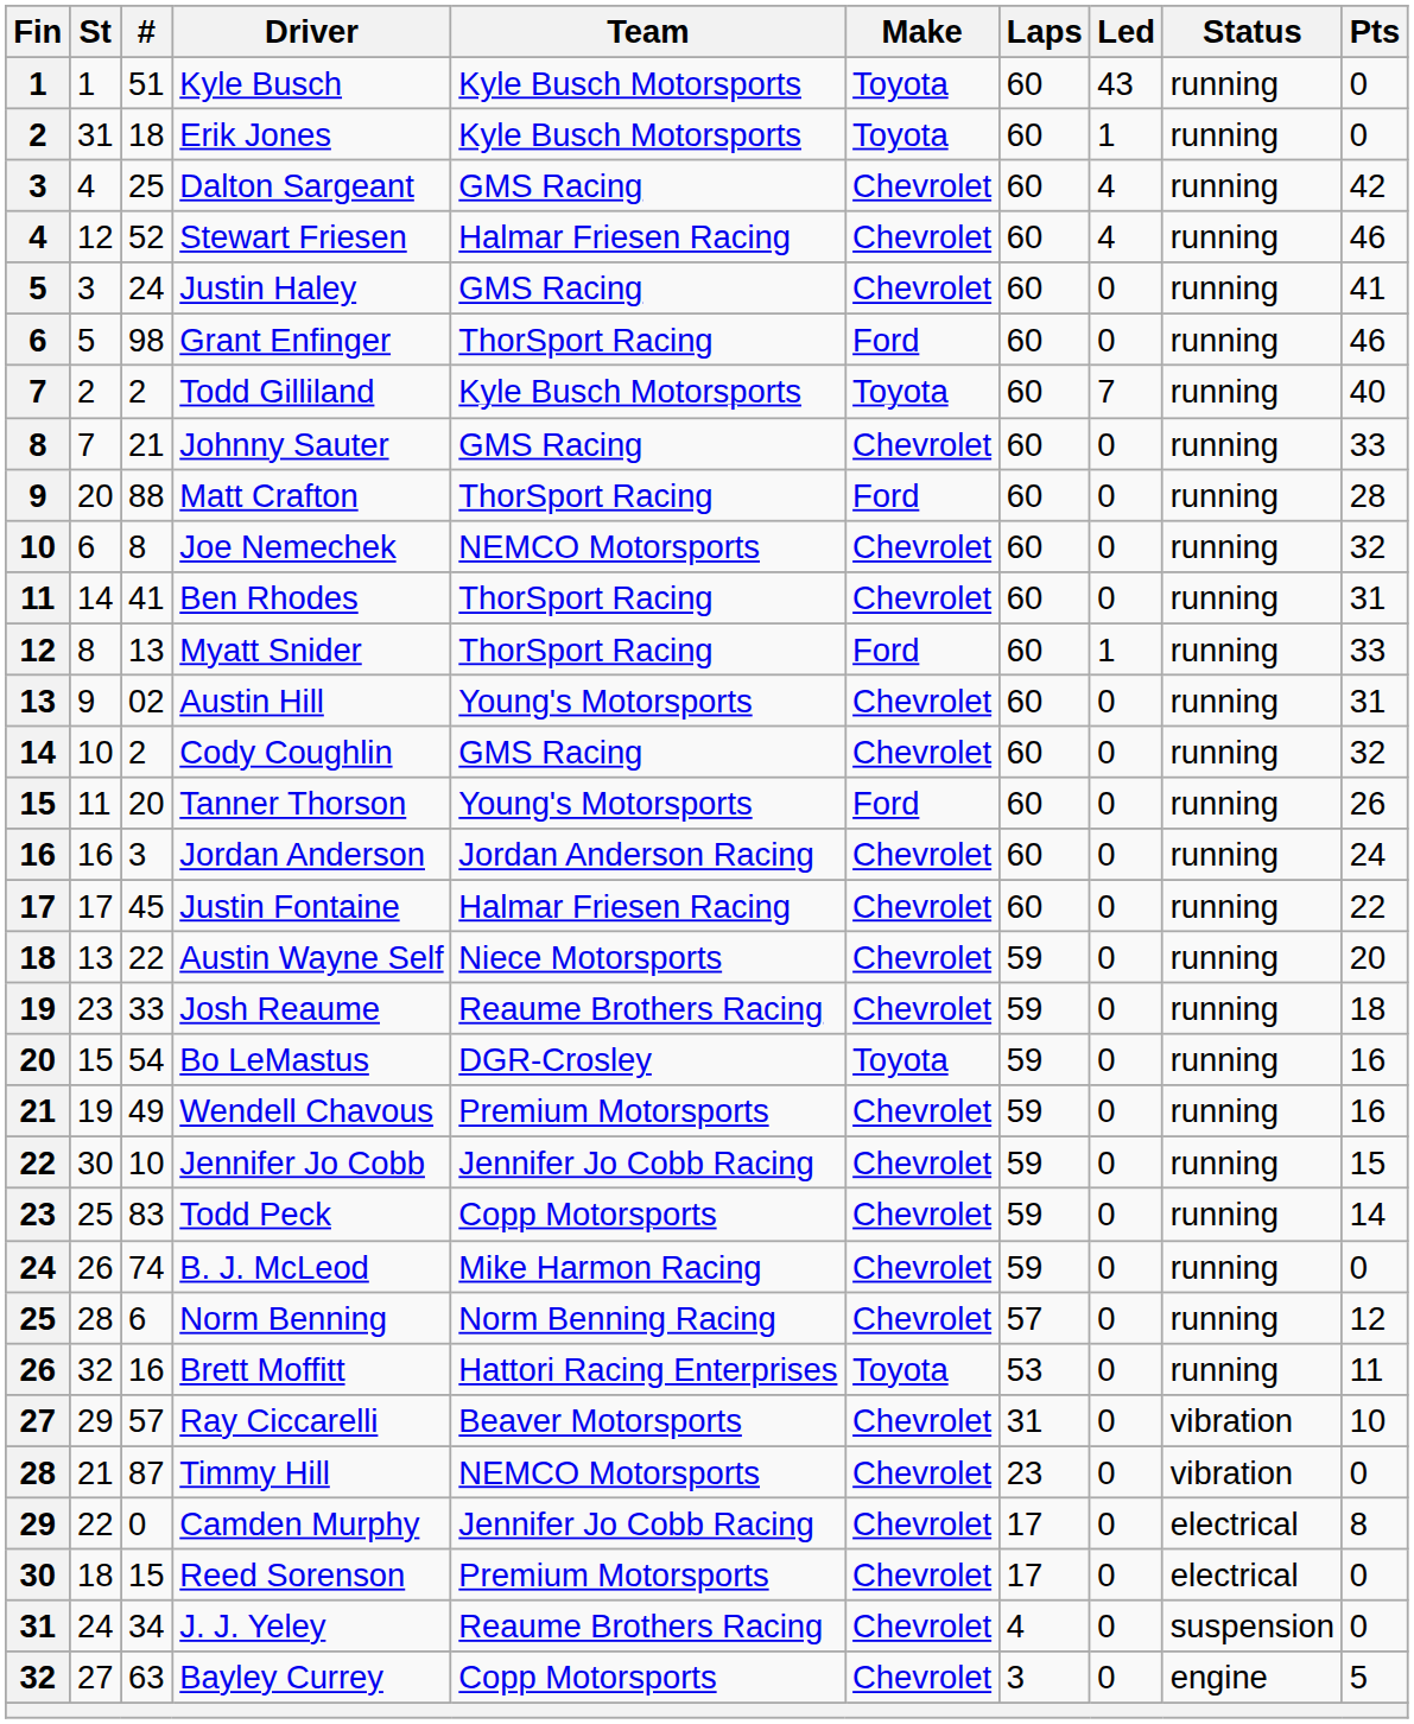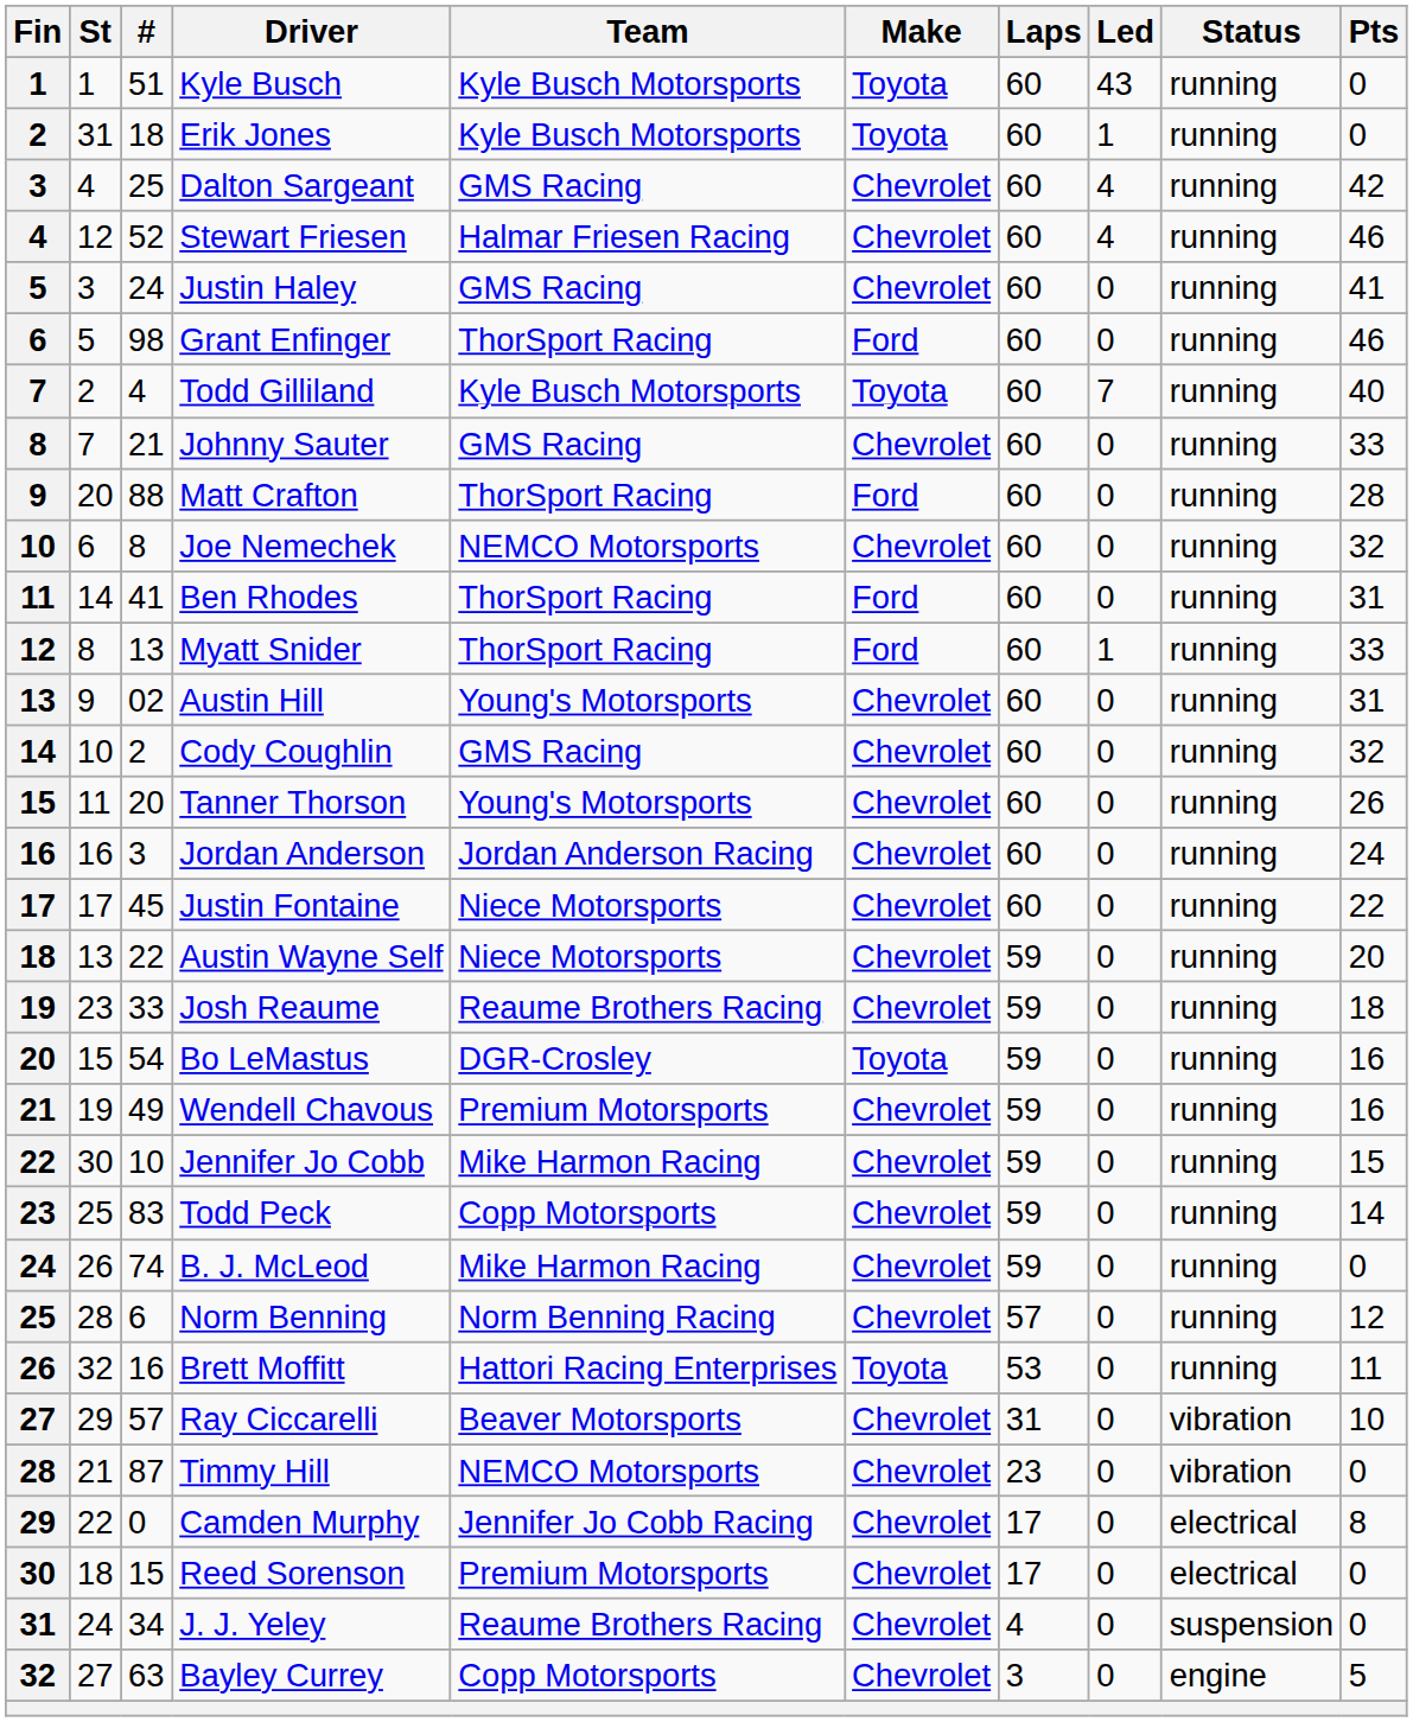 <table class="wikitable" style="font-size:95%">
 <tr>
 <th>Fin</th>
 <th>St</th>
 <th>#</th>
 <th>Driver</th>
 <th>Team</th>
 <th>Make</th>
 <th>Laps</th>
 <th>Led</th>
 <th>Status</th>
 <th>Pts</th>
 </tr>
 <tr>
 <th>1</th>
 <td>1</td>
 <td>51</td>
 <td><a href='#'>Kyle Busch</a></td>
 <td><a href='#'>Kyle Busch Motorsports</a></td>
 <td><a href='#'>Toyota</a></td>
 <td>60</td>
 <td>43</td>
 <td>running</td>
 <td>0</td>
 </tr>
 <tr>
 <th>2</th>
 <td>31</td>
 <td>18</td>
 <td><a href='#'>Erik Jones</a></td>
 <td><a href='#'>Kyle Busch Motorsports</a></td>
 <td><a href='#'>Toyota</a></td>
 <td>60</td>
 <td>1</td>
 <td>running</td>
 <td>0</td>
 </tr>
 <tr>
 <th>3</th>
 <td>4</td>
 <td>25</td>
 <td><a href='#'>Dalton Sargeant</a></td>
 <td><a href='#'>GMS Racing</a></td>
 <td><a href='#'>Chevrolet</a></td>
 <td>60</td>
 <td>4</td>
 <td>running</td>
 <td>42</td>
 </tr>
 <tr>
 <th>4</th>
 <td>12</td>
 <td>52</td>
 <td><a href='#'>Stewart Friesen</a></td>
 <td><a href='#'>Halmar Friesen Racing</a></td>
 <td><a href='#'>Chevrolet</a></td>
 <td>60</td>
 <td>4</td>
 <td>running</td>
 <td>46</td>
 </tr>
 <tr>
 <th>5</th>
 <td>3</td>
 <td>24</td>
 <td><a href='#'>Justin Haley</a></td>
 <td><a href='#'>GMS Racing</a></td>
 <td><a href='#'>Chevrolet</a></td>
 <td>60</td>
 <td>0</td>
 <td>running</td>
 <td>41</td>
 </tr>
 <tr>
 <th>6</th>
 <td>5</td>
 <td>98</td>
 <td><a href='#'>Grant Enfinger</a></td>
 <td><a href='#'>ThorSport Racing</a></td>
 <td><a href='#'>Ford</a></td>
 <td>60</td>
 <td>0</td>
 <td>running</td>
 <td>46</td>
 </tr>
 <tr>
 <th>7</th>
 <td>2</td>
-<td>2</td>
+<td>4</td>
 <td><a href='#'>Todd Gilliland</a></td>
 <td><a href='#'>Kyle Busch Motorsports</a></td>
 <td><a href='#'>Toyota</a></td>
 <td>60</td>
 <td>7</td>
 <td>running</td>
 <td>40</td>
 </tr>
 <tr>
 <th>8</th>
 <td>7</td>
 <td>21</td>
 <td><a href='#'>Johnny Sauter</a></td>
 <td><a href='#'>GMS Racing</a></td>
 <td><a href='#'>Chevrolet</a></td>
 <td>60</td>
 <td>0</td>
 <td>running</td>
 <td>33</td>
 </tr>
 <tr>
 <th>9</th>
 <td>20</td>
 <td>88</td>
 <td><a href='#'>Matt Crafton</a></td>
 <td><a href='#'>ThorSport Racing</a></td>
 <td><a href='#'>Ford</a></td>
 <td>60</td>
 <td>0</td>
 <td>running</td>
 <td>28</td>
 </tr>
 <tr>
 <th>10</th>
 <td>6</td>
 <td>8</td>
 <td><a href='#'>Joe Nemechek</a></td>
 <td><a href='#'>NEMCO Motorsports</a></td>
 <td><a href='#'>Chevrolet</a></td>
 <td>60</td>
 <td>0</td>
 <td>running</td>
 <td>32</td>
 </tr>
 <tr>
 <th>11</th>
 <td>14</td>
 <td>41</td>
 <td><a href='#'>Ben Rhodes</a></td>
 <td><a href='#'>ThorSport Racing</a></td>
-<td><a href='#'>Chevrolet</a></td>
+<td><a href='#'>Ford</a></td>
 <td>60</td>
 <td>0</td>
 <td>running</td>
 <td>31</td>
 </tr>
 <tr>
 <th>12</th>
 <td>8</td>
 <td>13</td>
 <td><a href='#'>Myatt Snider</a></td>
 <td><a href='#'>ThorSport Racing</a></td>
 <td><a href='#'>Ford</a></td>
 <td>60</td>
 <td>1</td>
 <td>running</td>
 <td>33</td>
 </tr>
 <tr>
 <th>13</th>
 <td>9</td>
 <td>02</td>
 <td><a href='#'>Austin Hill</a></td>
 <td><a href='#'>Young's Motorsports</a></td>
 <td><a href='#'>Chevrolet</a></td>
 <td>60</td>
 <td>0</td>
 <td>running</td>
 <td>31</td>
 </tr>
 <tr>
 <th>14</th>
 <td>10</td>
 <td>2</td>
 <td><a href='#'>Cody Coughlin</a></td>
 <td><a href='#'>GMS Racing</a></td>
 <td><a href='#'>Chevrolet</a></td>
 <td>60</td>
 <td>0</td>
 <td>running</td>
 <td>32</td>
 </tr>
 <tr>
 <th>15</th>
 <td>11</td>
 <td>20</td>
 <td><a href='#'>Tanner Thorson</a></td>
 <td><a href='#'>Young's Motorsports</a></td>
-<td><a href='#'>Ford</a></td>
+<td><a href='#'>Chevrolet</a></td>
 <td>60</td>
 <td>0</td>
 <td>running</td>
 <td>26</td>
 </tr>
 <tr>
 <th>16</th>
 <td>16</td>
 <td>3</td>
 <td><a href='#'>Jordan Anderson</a></td>
 <td><a href='#'>Jordan Anderson Racing</a></td>
 <td><a href='#'>Chevrolet</a></td>
 <td>60</td>
 <td>0</td>
 <td>running</td>
 <td>24</td>
 </tr>
 <tr>
 <th>17</th>
 <td>17</td>
 <td>45</td>
 <td><a href='#'>Justin Fontaine</a></td>
-<td><a href='#'>Halmar Friesen Racing</a></td>
+<td><a href='#'>Niece Motorsports</a></td>
 <td><a href='#'>Chevrolet</a></td>
 <td>60</td>
 <td>0</td>
 <td>running</td>
 <td>22</td>
 </tr>
 <tr>
 <th>18</th>
 <td>13</td>
 <td>22</td>
 <td><a href='#'>Austin Wayne Self</a></td>
 <td><a href='#'>Niece Motorsports</a></td>
 <td><a href='#'>Chevrolet</a></td>
 <td>59</td>
 <td>0</td>
 <td>running</td>
 <td>20</td>
 </tr>
 <tr>
 <th>19</th>
 <td>23</td>
 <td>33</td>
 <td><a href='#'>Josh Reaume</a></td>
 <td><a href='#'>Reaume Brothers Racing</a></td>
 <td><a href='#'>Chevrolet</a></td>
 <td>59</td>
 <td>0</td>
 <td>running</td>
 <td>18</td>
 </tr>
 <tr>
 <th>20</th>
 <td>15</td>
 <td>54</td>
 <td><a href='#'>Bo LeMastus</a></td>
 <td><a href='#'>DGR-Crosley</a></td>
 <td><a href='#'>Toyota</a></td>
 <td>59</td>
 <td>0</td>
 <td>running</td>
 <td>16</td>
 </tr>
 <tr>
 <th>21</th>
 <td>19</td>
 <td>49</td>
 <td><a href='#'>Wendell Chavous</a></td>
 <td><a href='#'>Premium Motorsports</a></td>
 <td><a href='#'>Chevrolet</a></td>
 <td>59</td>
 <td>0</td>
 <td>running</td>
 <td>16</td>
 </tr>
 <tr>
 <th>22</th>
 <td>30</td>
 <td>10</td>
 <td><a href='#'>Jennifer Jo Cobb</a></td>
-<td><a href='#'>Jennifer Jo Cobb Racing</a></td>
+<td><a href='#'>Mike Harmon Racing</a></td>
 <td><a href='#'>Chevrolet</a></td>
 <td>59</td>
 <td>0</td>
 <td>running</td>
 <td>15</td>
 </tr>
 <tr>
 <th>23</th>
 <td>25</td>
 <td>83</td>
 <td><a href='#'>Todd Peck</a></td>
 <td><a href='#'>Copp Motorsports</a></td>
 <td><a href='#'>Chevrolet</a></td>
 <td>59</td>
 <td>0</td>
 <td>running</td>
 <td>14</td>
 </tr>
 <tr>
 <th>24</th>
 <td>26</td>
 <td>74</td>
 <td><a href='#'>B. J. McLeod</a></td>
 <td><a href='#'>Mike Harmon Racing</a></td>
 <td><a href='#'>Chevrolet</a></td>
 <td>59</td>
 <td>0</td>
 <td>running</td>
 <td>0</td>
 </tr>
 <tr>
 <th>25</th>
 <td>28</td>
 <td>6</td>
 <td><a href='#'>Norm Benning</a></td>
 <td><a href='#'>Norm Benning Racing</a></td>
 <td><a href='#'>Chevrolet</a></td>
 <td>57</td>
 <td>0</td>
 <td>running</td>
 <td>12</td>
 </tr>
 <tr>
 <th>26</th>
 <td>32</td>
 <td>16</td>
 <td><a href='#'>Brett Moffitt</a></td>
 <td><a href='#'>Hattori Racing Enterprises</a></td>
 <td><a href='#'>Toyota</a></td>
 <td>53</td>
 <td>0</td>
 <td>running</td>
 <td>11</td>
 </tr>
 <tr>
 <th>27</th>
 <td>29</td>
 <td>57</td>
 <td><a href='#'>Ray Ciccarelli</a></td>
 <td><a href='#'>Beaver Motorsports</a></td>
 <td><a href='#'>Chevrolet</a></td>
 <td>31</td>
 <td>0</td>
 <td>vibration</td>
 <td>10</td>
 </tr>
 <tr>
 <th>28</th>
 <td>21</td>
 <td>87</td>
 <td><a href='#'>Timmy Hill</a></td>
 <td><a href='#'>NEMCO Motorsports</a></td>
 <td><a href='#'>Chevrolet</a></td>
 <td>23</td>
 <td>0</td>
 <td>vibration</td>
 <td>0</td>
 </tr>
 <tr>
 <th>29</th>
 <td>22</td>
 <td>0</td>
 <td><a href='#'>Camden Murphy</a></td>
 <td><a href='#'>Jennifer Jo Cobb Racing</a></td>
 <td><a href='#'>Chevrolet</a></td>
 <td>17</td>
 <td>0</td>
 <td>electrical</td>
 <td>8</td>
 </tr>
 <tr>
 <th>30</th>
 <td>18</td>
 <td>15</td>
 <td><a href='#'>Reed Sorenson</a></td>
 <td><a href='#'>Premium Motorsports</a></td>
 <td><a href='#'>Chevrolet</a></td>
 <td>17</td>
 <td>0</td>
 <td>electrical</td>
 <td>0</td>
 </tr>
 <tr>
 <th>31</th>
 <td>24</td>
 <td>34</td>
 <td><a href='#'>J. J. Yeley</a></td>
 <td><a href='#'>Reaume Brothers Racing</a></td>
 <td><a href='#'>Chevrolet</a></td>
 <td>4</td>
 <td>0</td>
 <td>suspension</td>
 <td>0</td>
 </tr>
 <tr>
 <th>32</th>
 <td>27</td>
 <td>63</td>
 <td><a href='#'>Bayley Currey</a></td>
 <td><a href='#'>Copp Motorsports</a></td>
 <td><a href='#'>Chevrolet</a></td>
 <td>3</td>
 <td>0</td>
 <td>engine</td>
 <td>5</td>
 </tr>
 <tr>
 <th colspan="10"></th>
 </tr>
 </table>
